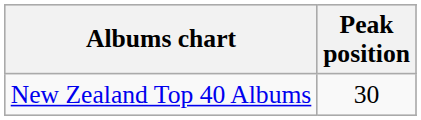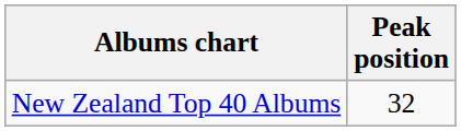 <table class="wikitable">
 <tr>
 <th align="left">Albums chart</th>
 <th align="left">Peak<br>position</th>
 </tr>
 <tr>
 <td align="left"><a href='#'>New Zealand Top 40 Albums</a></td>
-<td style="text-align:center;">30</td>
+<td style="text-align:center;">32</td>
 </tr>
 </table>
